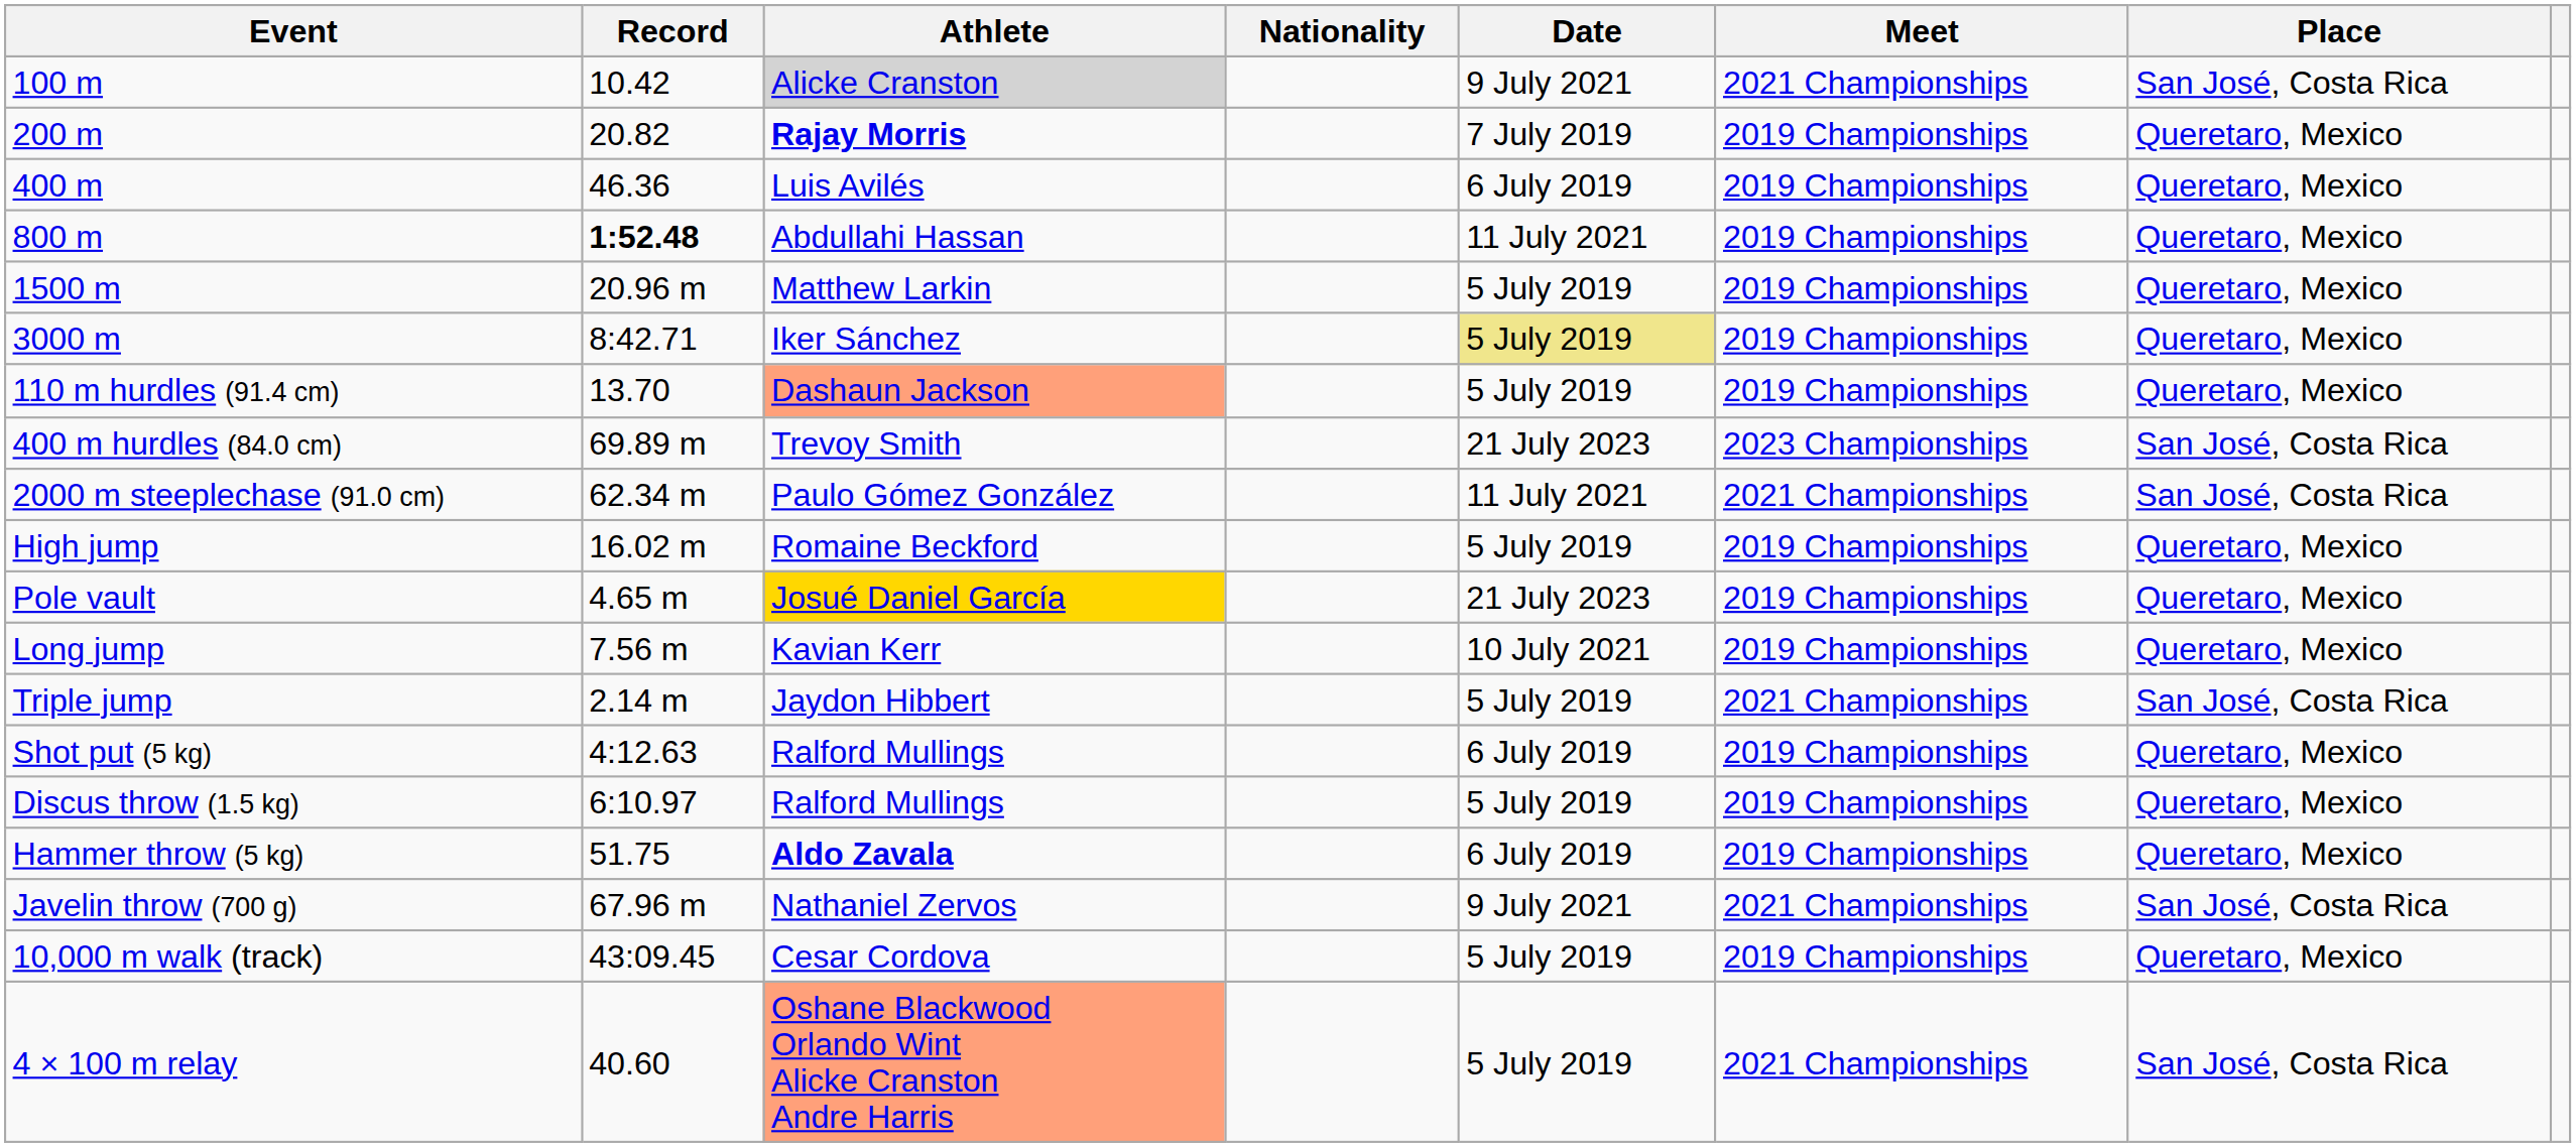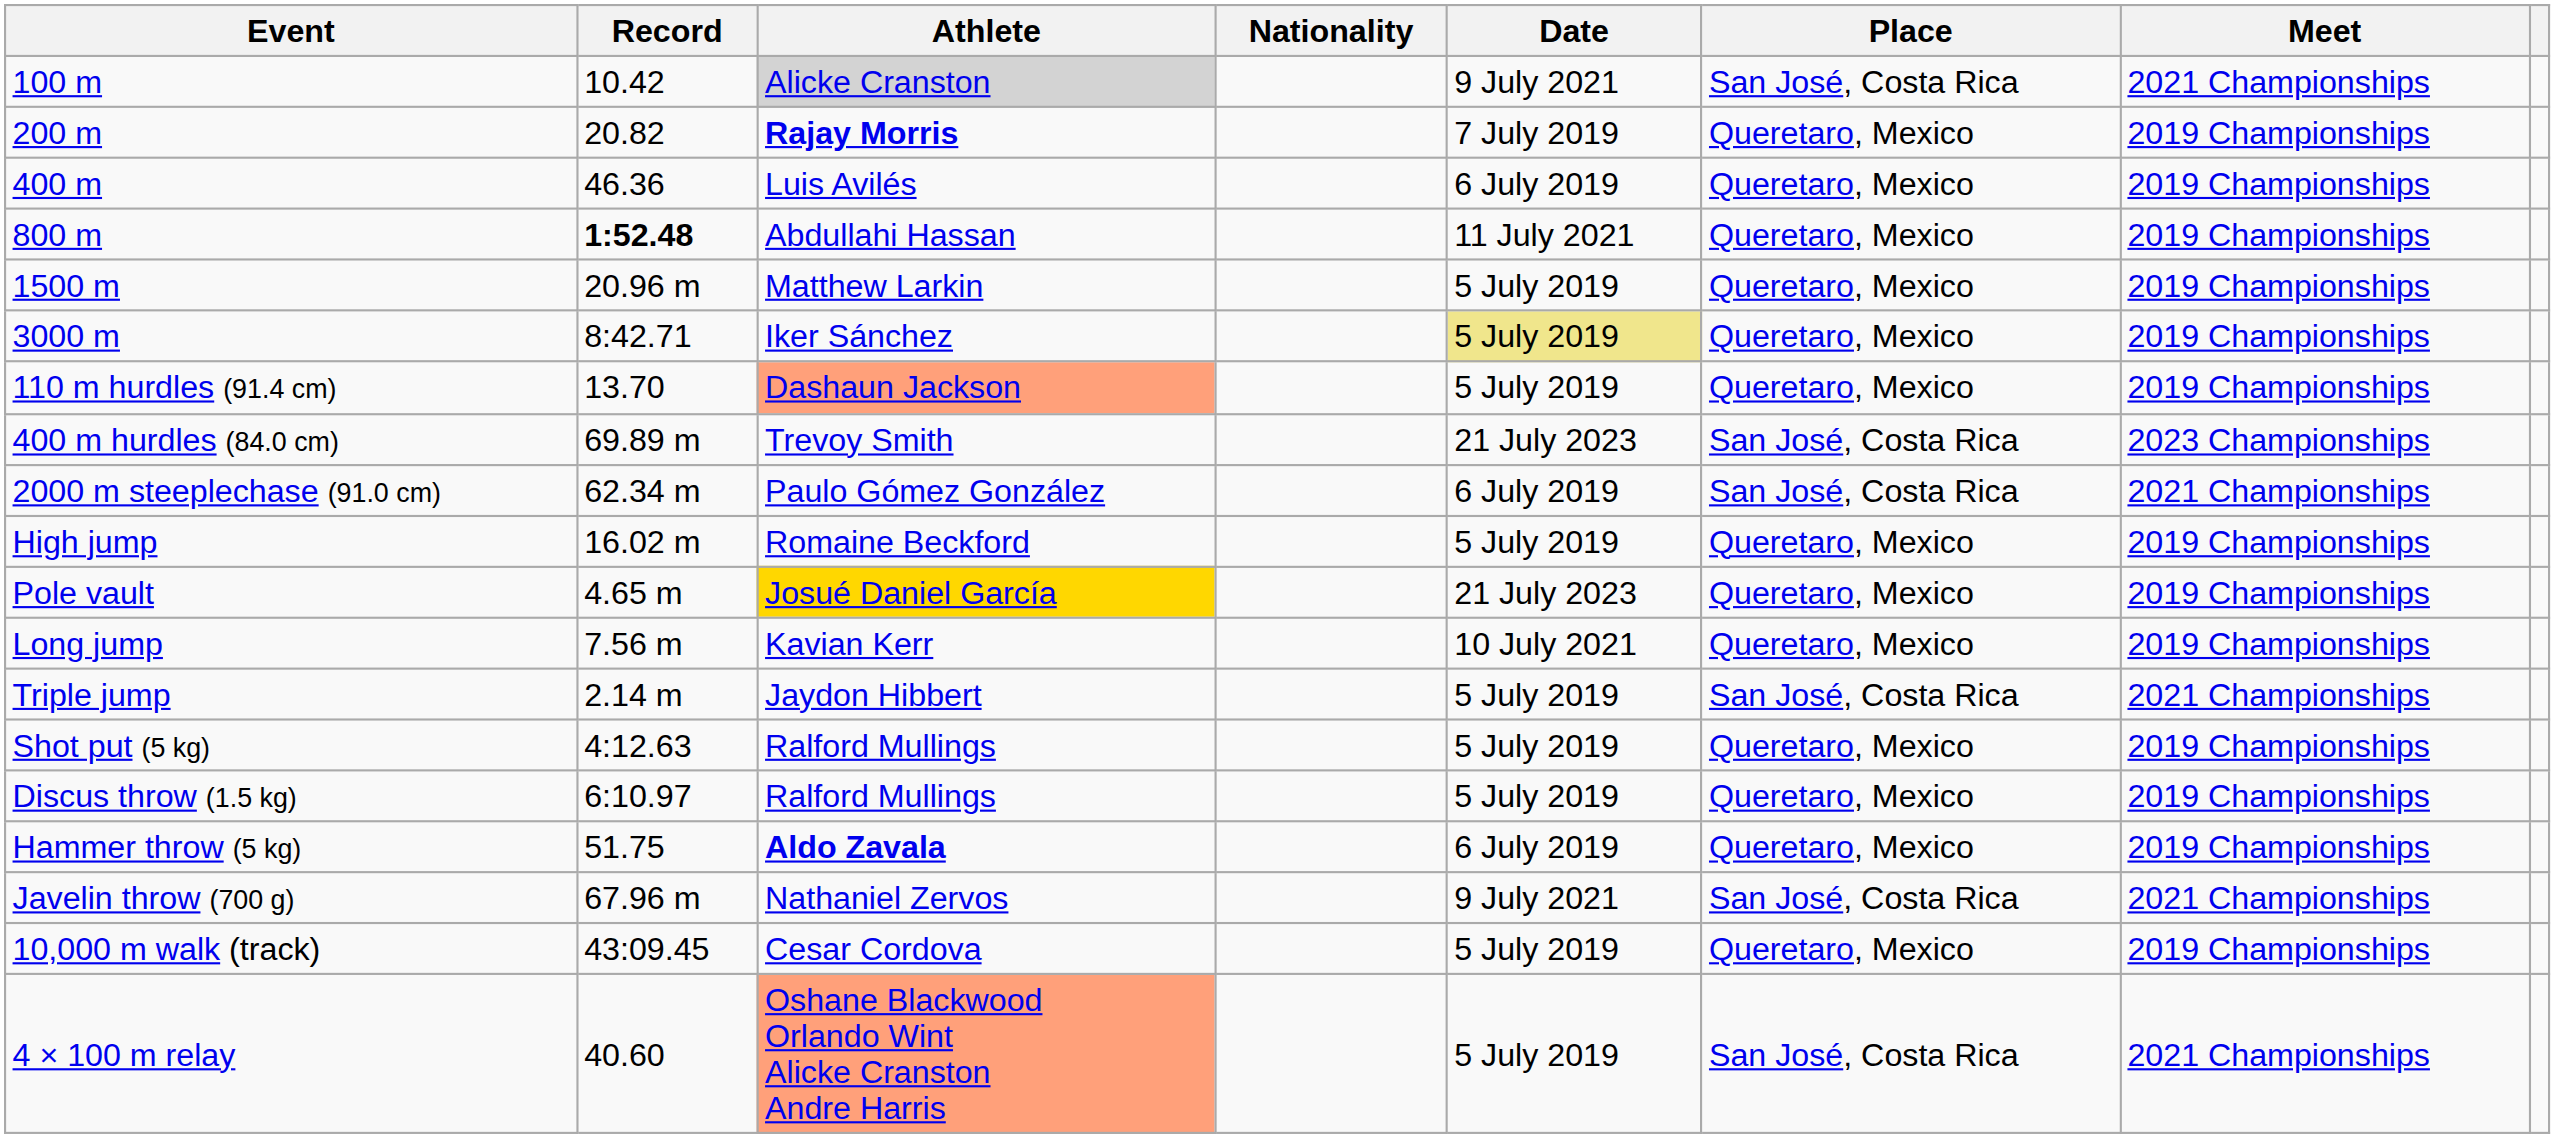 <table class="wikitable" style="font-size:95%; width: 95%;">
 <tr>
 <th>Event</th>
 <th>Record</th>
 <th>Athlete</th>
 <th>Nationality</th>
 <th>Date</th>
+<th>Place</th>
 <th>Meet</th>
-<th>Place</th>
 <th></th>
 </tr>
 <tr>
 <td><a href='#'>100 m</a></td>
 <td>10.42 </td>
 <td style="background: lightgrey;"><a href='#'>Alicke Cranston</a></td>
 <td></td>
 <td>9 July 2021</td>
+<td><a href='#'>San José</a>, Costa Rica</td>
 <td><a href='#'>2021 Championships</a></td>
-<td><a href='#'>San José</a>, Costa Rica</td>
 <td></td>
 </tr>
 <tr>
 <td><a href='#'>200 m</a></td>
 <td>20.82  </td>
 <td><strong><a href='#'>Rajay Morris</a></strong></td>
 <td></td>
 <td>7 July 2019</td>
+<td><a href='#'>Queretaro</a>, Mexico</td>
 <td><a href='#'>2019 Championships</a></td>
-<td><a href='#'>Queretaro</a>, Mexico</td>
 <td></td>
 </tr>
 <tr>
 <td><a href='#'>400 m</a></td>
 <td>46.36 </td>
 <td><a href='#'>Luis Avilés</a></td>
 <td></td>
 <td>6 July 2019</td>
+<td><a href='#'>Queretaro</a>, Mexico</td>
 <td><a href='#'>2019 Championships</a></td>
-<td><a href='#'>Queretaro</a>, Mexico</td>
 <td></td>
 </tr>
 <tr>
 <td><a href='#'>800 m</a></td>
 <td><strong>1:52.48 </strong></td>
 <td><a href='#'>Abdullahi Hassan</a></td>
 <td></td>
 <td>11 July 2021</td>
+<td><a href='#'>Queretaro</a>, Mexico</td>
 <td><a href='#'>2019 Championships</a></td>
-<td><a href='#'>Queretaro</a>, Mexico</td>
 <td></td>
 </tr>
 <tr>
 <td><a href='#'>1500 m</a></td>
 <td>20.96 m </td>
 <td><a href='#'>Matthew Larkin</a></td>
 <td></td>
 <td>5 July 2019</td>
+<td><a href='#'>Queretaro</a>, Mexico</td>
 <td><a href='#'>2019 Championships</a></td>
-<td><a href='#'>Queretaro</a>, Mexico</td>
 <td></td>
 </tr>
 <tr>
 <td><a href='#'>3000 m</a></td>
 <td>8:42.71 </td>
 <td><a href='#'>Iker Sánchez</a></td>
 <td></td>
 <td style="background: khaki;">5 July 2019</td>
+<td><a href='#'>Queretaro</a>, Mexico</td>
 <td><a href='#'>2019 Championships</a></td>
-<td><a href='#'>Queretaro</a>, Mexico</td>
 <td></td>
 </tr>
 <tr>
 <td><a href='#'>110 m hurdles</a> <small>(91.4 cm)</small></td>
 <td>13.70  </td>
 <td style="background: lightsalmon;"><a href='#'>Dashaun Jackson</a></td>
 <td></td>
 <td>5 July 2019</td>
+<td><a href='#'>Queretaro</a>, Mexico</td>
 <td><a href='#'>2019 Championships</a></td>
-<td><a href='#'>Queretaro</a>, Mexico</td>
 <td></td>
 </tr>
 <tr>
 <td><a href='#'>400 m hurdles</a> <small>(84.0 cm)</small></td>
 <td>69.89 m </td>
 <td><a href='#'>Trevoy Smith</a></td>
 <td></td>
 <td>21 July 2023</td>
+<td><a href='#'>San José</a>, Costa Rica</td>
 <td><a href='#'>2023 Championships</a></td>
-<td><a href='#'>San José</a>, Costa Rica</td>
 <td></td>
 </tr>
 <tr>
 <td><a href='#'>2000 m steeplechase</a> <small>(91.0 cm)</small></td>
 <td>62.34 m </td>
 <td><a href='#'>Paulo Gómez González</a></td>
 <td></td>
-<td>11 July 2021</td>
+<td>6 July 2019</td>
+<td><a href='#'>San José</a>, Costa Rica</td>
 <td><a href='#'>2021 Championships</a></td>
-<td><a href='#'>San José</a>, Costa Rica</td>
 <td></td>
 </tr>
 <tr>
 <td><a href='#'>High jump</a></td>
 <td>16.02 m </td>
 <td><a href='#'>Romaine Beckford</a></td>
 <td></td>
 <td>5 July 2019</td>
+<td><a href='#'>Queretaro</a>, Mexico</td>
 <td><a href='#'>2019 Championships</a></td>
-<td><a href='#'>Queretaro</a>, Mexico</td>
 <td></td>
 </tr>
 <tr>
 <td><a href='#'>Pole vault</a></td>
 <td>4.65 m </td>
 <td style="background: gold;"><a href='#'>Josué Daniel García</a></td>
 <td></td>
 <td>21 July 2023</td>
+<td><a href='#'>Queretaro</a>, Mexico</td>
 <td><a href='#'>2019 Championships</a></td>
-<td><a href='#'>Queretaro</a>, Mexico</td>
 <td></td>
 </tr>
 <tr>
 <td><a href='#'>Long jump</a></td>
 <td>7.56 m  </td>
 <td><a href='#'>Kavian Kerr</a></td>
 <td></td>
 <td>10 July 2021</td>
+<td><a href='#'>Queretaro</a>, Mexico</td>
 <td><a href='#'>2019 Championships</a></td>
-<td><a href='#'>Queretaro</a>, Mexico</td>
 <td></td>
 </tr>
 <tr>
 <td><a href='#'>Triple jump</a></td>
 <td>2.14 m </td>
 <td><a href='#'>Jaydon Hibbert</a></td>
 <td></td>
 <td>5 July 2019</td>
+<td><a href='#'>San José</a>, Costa Rica</td>
 <td><a href='#'>2021 Championships</a></td>
-<td><a href='#'>San José</a>, Costa Rica</td>
 <td></td>
 </tr>
 <tr>
 <td><a href='#'>Shot put</a> <small>(5 kg)</small></td>
 <td>4:12.63 </td>
 <td><a href='#'>Ralford Mullings</a></td>
 <td></td>
-<td>6 July 2019</td>
+<td>5 July 2019</td>
+<td><a href='#'>Queretaro</a>, Mexico</td>
 <td><a href='#'>2019 Championships</a></td>
-<td><a href='#'>Queretaro</a>, Mexico</td>
 <td></td>
 </tr>
 <tr>
 <td><a href='#'>Discus throw</a> <small>(1.5 kg)</small></td>
 <td>6:10.97</td>
 <td><a href='#'>Ralford Mullings</a></td>
 <td></td>
 <td>5 July 2019</td>
+<td><a href='#'>Queretaro</a>, Mexico</td>
 <td><a href='#'>2019 Championships</a></td>
-<td><a href='#'>Queretaro</a>, Mexico</td>
 <td></td>
 </tr>
 <tr>
 <td><a href='#'>Hammer throw</a> <small>(5 kg)</small></td>
 <td>51.75</td>
 <td><strong><a href='#'>Aldo Zavala</a></strong></td>
 <td></td>
 <td>6 July 2019</td>
+<td><a href='#'>Queretaro</a>, Mexico</td>
 <td><a href='#'>2019 Championships</a></td>
-<td><a href='#'>Queretaro</a>, Mexico</td>
 <td></td>
 </tr>
 <tr>
 <td><a href='#'>Javelin throw</a> <small>(700 g)</small></td>
 <td>67.96 m</td>
 <td><a href='#'>Nathaniel Zervos</a></td>
 <td></td>
 <td>9 July 2021</td>
+<td><a href='#'>San José</a>, Costa Rica</td>
 <td><a href='#'>2021 Championships</a></td>
-<td><a href='#'>San José</a>, Costa Rica</td>
 <td></td>
 </tr>
 <tr>
 <td><a href='#'>10,000 m walk</a> (track)</td>
 <td>43:09.45 </td>
 <td><a href='#'>Cesar Cordova</a></td>
 <td></td>
 <td>5 July 2019</td>
+<td><a href='#'>Queretaro</a>, Mexico</td>
 <td><a href='#'>2019 Championships</a></td>
-<td><a href='#'>Queretaro</a>, Mexico</td>
 <td></td>
 </tr>
 <tr>
 <td><a href='#'>4 × 100 m relay</a></td>
 <td>40.60</td>
 <td style="background: lightsalmon;"><a href='#'>Oshane Blackwood</a><br><a href='#'>Orlando Wint</a><br><a href='#'>Alicke Cranston</a><br><a href='#'>Andre Harris</a></td>
 <td></td>
 <td>5 July 2019</td>
+<td><a href='#'>San José</a>, Costa Rica</td>
 <td><a href='#'>2021 Championships</a></td>
-<td><a href='#'>San José</a>, Costa Rica</td>
 <td></td>
 </tr>
 </table>
